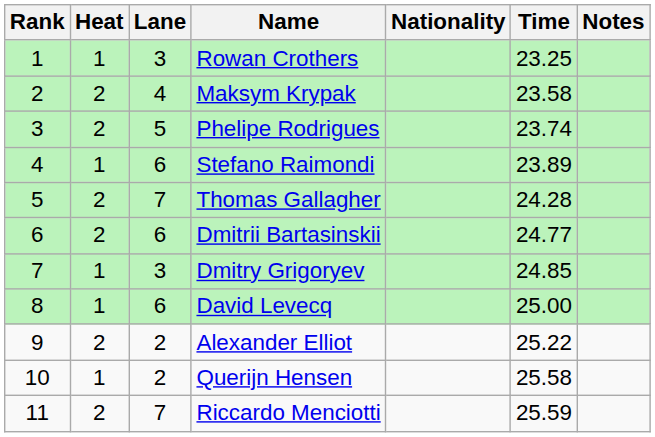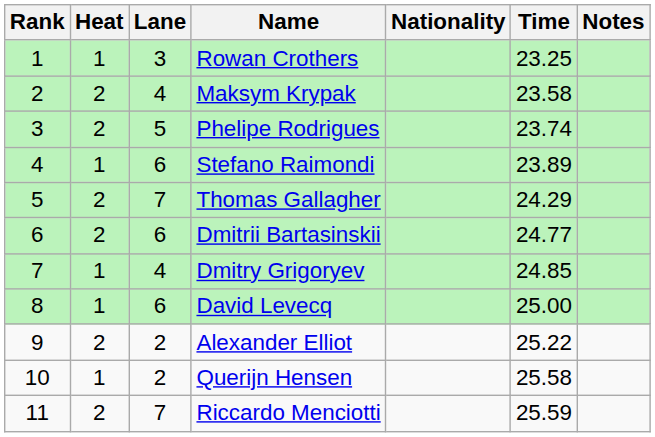 <table class="wikitable sortable" style="text-align:center">
 <tr>
 <th>Rank</th>
 <th>Heat</th>
 <th>Lane</th>
 <th>Name</th>
 <th>Nationality</th>
 <th>Time</th>
 <th>Notes</th>
 </tr>
 <tr bgcolor=bbf3bb>
 <td>1</td>
 <td>1</td>
 <td>3</td>
 <td align=left><a href='#'>Rowan Crothers</a></td>
 <td align=left></td>
 <td>23.25</td>
 <td></td>
 </tr>
 <tr bgcolor=bbf3bb>
 <td>2</td>
 <td>2</td>
 <td>4</td>
 <td align=left><a href='#'>Maksym Krypak</a></td>
 <td align=left></td>
 <td>23.58</td>
 <td></td>
 </tr>
 <tr bgcolor=bbf3bb>
 <td>3</td>
 <td>2</td>
 <td>5</td>
 <td align=left><a href='#'>Phelipe Rodrigues</a></td>
 <td align=left></td>
 <td>23.74</td>
 <td></td>
 </tr>
 <tr bgcolor=bbf3bb>
 <td>4</td>
 <td>1</td>
 <td>6</td>
 <td align=left><a href='#'>Stefano Raimondi</a></td>
 <td align=left></td>
 <td>23.89</td>
 <td></td>
 </tr>
 <tr bgcolor=bbf3bb>
 <td>5</td>
 <td>2</td>
 <td>7</td>
 <td align=left><a href='#'>Thomas Gallagher</a></td>
 <td align=left></td>
-<td>24.28</td>
+<td>24.29</td>
 <td></td>
 </tr>
 <tr bgcolor=bbf3bb>
 <td>6</td>
 <td>2</td>
 <td>6</td>
 <td align=left><a href='#'>Dmitrii Bartasinskii</a></td>
 <td align=left></td>
 <td>24.77</td>
 <td></td>
 </tr>
 <tr bgcolor=bbf3bb>
 <td>7</td>
 <td>1</td>
-<td>3</td>
+<td>4</td>
 <td align=left><a href='#'>Dmitry Grigoryev</a></td>
 <td align=left></td>
 <td>24.85</td>
 <td></td>
 </tr>
 <tr bgcolor=bbf3bb>
 <td>8</td>
 <td>1</td>
 <td>6</td>
 <td align=left><a href='#'>David Levecq</a></td>
 <td align=left></td>
 <td>25.00</td>
 <td></td>
 </tr>
 <tr>
 <td>9</td>
 <td>2</td>
 <td>2</td>
 <td align=left><a href='#'>Alexander Elliot</a></td>
 <td align=left></td>
 <td>25.22</td>
 <td></td>
 </tr>
 <tr>
 <td>10</td>
 <td>1</td>
 <td>2</td>
 <td align=left><a href='#'>Querijn Hensen</a></td>
 <td align=left></td>
 <td>25.58</td>
 <td></td>
 </tr>
 <tr>
 <td>11</td>
 <td>2</td>
 <td>7</td>
 <td align=left><a href='#'>Riccardo Menciotti</a></td>
 <td align=left></td>
 <td>25.59</td>
 <td></td>
 </tr>
 </table>
